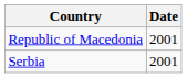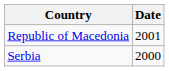 <table class="wikitable">
 <tr>
 <th>Country</th>
 <th>Date</th>
 </tr>
 <tr>
 <td><a href='#'>Republic of Macedonia</a></td>
 <td>2001</td>
 </tr>
 <tr>
 <td><a href='#'>Serbia</a></td>
-<td>2001</td>
+<td>2000</td>
 </tr>
 </table>
